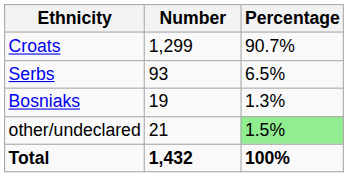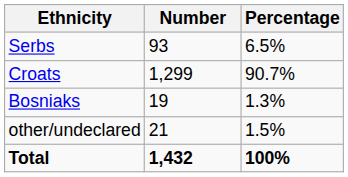 <table class="wikitable">
 <tr>
 <th width="100px">Ethnicity</th>
 <th width="80px">Number</th>
 <th width="80px">Percentage</th>
 </tr>
 <tr>
+<td><a href='#'>Serbs</a></td>
+<td>93</td>
+<td>6.5%</td>
+</tr>
+<tr>
 <td><a href='#'>Croats</a></td>
 <td>1,299</td>
 <td>90.7%</td>
-</tr>
-<tr>
-<td><a href='#'>Serbs</a></td>
-<td>93</td>
-<td>6.5%</td>
 </tr>
 <tr>
 <td><a href='#'>Bosniaks</a></td>
 <td>19</td>
 <td>1.3%</td>
 </tr>
 <tr>
 <td>other/undeclared</td>
 <td>21</td>
-<td style="background: lightgreen;">1.5%</td>
+<td>1.5%</td>
 </tr>
 <tr>
 <td><strong>Total</strong></td>
 <td><strong>1,432</strong></td>
 <td><strong>100%</strong></td>
 </tr>
 </table>
